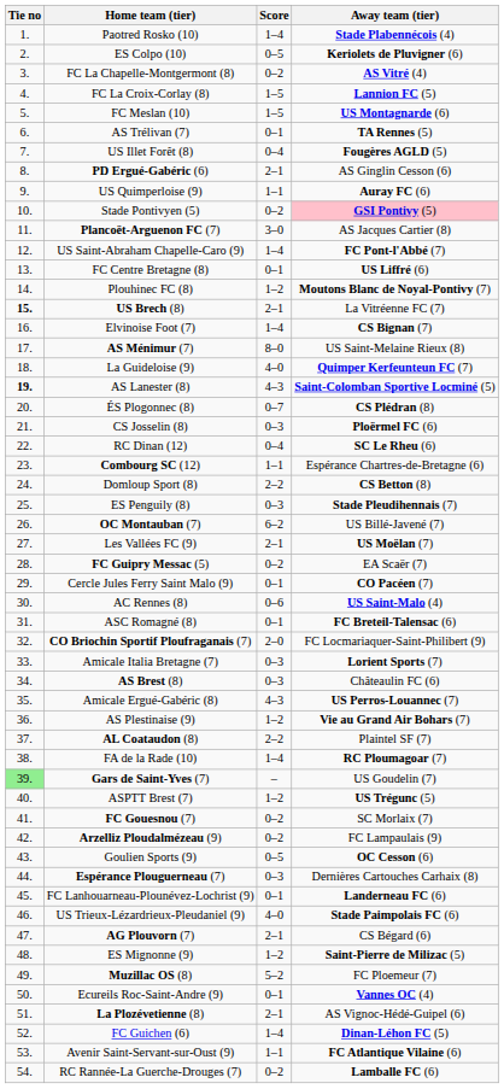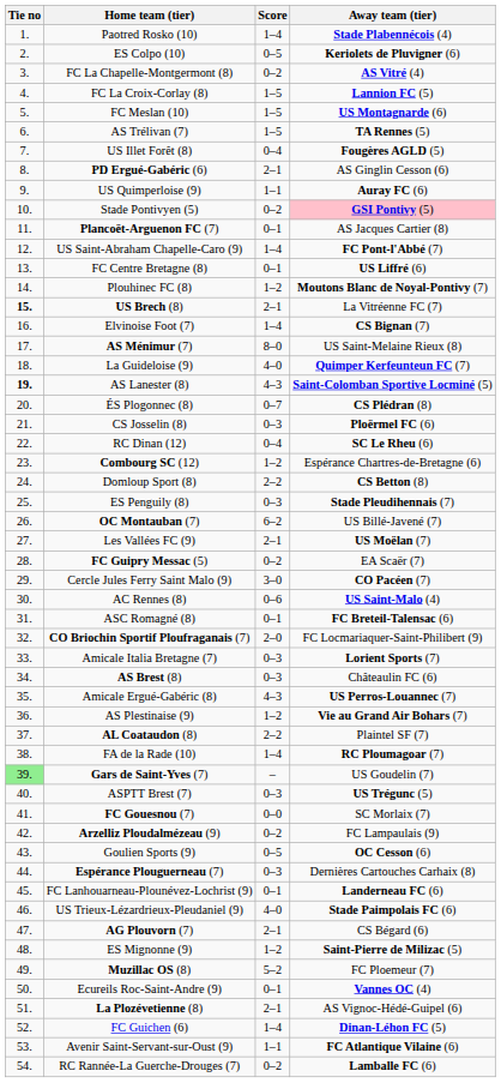 <table class="wikitable" style="text-align: center">
 <tr>
 <th>Tie no</th>
 <th>Home team (tier)</th>
 <th>Score</th>
 <th>Away team (tier)</th>
 </tr>
 <tr>
 <td>1.</td>
 <td>Paotred Rosko (10)</td>
 <td>1–4</td>
 <td><strong><a href='#'>Stade Plabennécois</a></strong> (4)</td>
 </tr>
 <tr>
 <td>2.</td>
 <td>ES Colpo (10)</td>
 <td>0–5</td>
 <td><strong>Keriolets de Pluvigner</strong> (6)</td>
 </tr>
 <tr>
 <td>3.</td>
 <td>FC La Chapelle-Montgermont (8)</td>
 <td>0–2</td>
 <td><strong><a href='#'>AS Vitré</a></strong> (4)</td>
 </tr>
 <tr>
 <td>4.</td>
 <td>FC La Croix-Corlay (8)</td>
 <td>1–5</td>
 <td><strong><a href='#'>Lannion FC</a></strong> (5)</td>
 </tr>
 <tr>
 <td>5.</td>
 <td>FC Meslan (10)</td>
 <td>1–5</td>
 <td><strong><a href='#'>US Montagnarde</a></strong> (6)</td>
 </tr>
 <tr>
 <td>6.</td>
 <td>AS Trélivan (7)</td>
-<td>0–1</td>
+<td>1–5</td>
 <td><strong>TA Rennes</strong> (5)</td>
 </tr>
 <tr>
 <td>7.</td>
 <td>US Illet Forêt (8)</td>
 <td>0–4</td>
 <td><strong>Fougères AGLD</strong> (5)</td>
 </tr>
 <tr>
 <td>8.</td>
 <td><strong>PD Ergué-Gabéric</strong> (6)</td>
 <td>2–1</td>
 <td>AS Ginglin Cesson (6)</td>
 </tr>
 <tr>
 <td>9.</td>
 <td>US Quimperloise (9)</td>
 <td>1–1 </td>
 <td><strong>Auray FC</strong> (6)</td>
 </tr>
 <tr>
 <td>10.</td>
 <td>Stade Pontivyen (5)</td>
 <td>0–2</td>
 <td style="background: pink;"><strong><a href='#'>GSI Pontivy</a></strong> (5)</td>
 </tr>
 <tr>
 <td>11.</td>
 <td><strong>Plancoët-Arguenon FC</strong> (7)</td>
-<td>3–0</td>
+<td>0–1</td>
 <td>AS Jacques Cartier (8)</td>
 </tr>
 <tr>
 <td>12.</td>
 <td>US Saint-Abraham Chapelle-Caro (9)</td>
 <td>1–4</td>
 <td><strong>FC Pont-l'Abbé</strong> (7)</td>
 </tr>
 <tr>
 <td>13.</td>
 <td>FC Centre Bretagne (8)</td>
 <td>0–1</td>
 <td><strong>US Liffré</strong> (6)</td>
 </tr>
 <tr>
 <td>14.</td>
 <td>Plouhinec FC (8)</td>
 <td>1–2</td>
 <td><strong>Moutons Blanc de Noyal-Pontivy</strong> (7)</td>
 </tr>
 <tr>
 <td><strong>15.</strong></td>
 <td><strong>US Brech</strong> (8)</td>
 <td>2–1</td>
 <td>La Vitréenne FC (7)</td>
 </tr>
 <tr>
 <td>16.</td>
 <td>Elvinoise Foot (7)</td>
 <td>1–4</td>
 <td><strong>CS Bignan</strong> (7)</td>
 </tr>
 <tr>
 <td>17.</td>
 <td><strong>AS Ménimur</strong> (7)</td>
 <td>8–0</td>
 <td>US Saint-Melaine Rieux (8)</td>
 </tr>
 <tr>
 <td>18.</td>
 <td>La Guideloise (9)</td>
 <td>4–0</td>
 <td><strong><a href='#'>Quimper Kerfeunteun FC</a></strong> (7)</td>
 </tr>
 <tr>
 <td><strong>19.</strong></td>
 <td>AS Lanester (8)</td>
 <td>4–3</td>
 <td><strong><a href='#'>Saint-Colomban Sportive Locminé</a></strong> (5)</td>
 </tr>
 <tr>
 <td>20.</td>
 <td>ÉS Plogonnec (8)</td>
 <td>0–7</td>
 <td><strong>CS Plédran</strong> (8)</td>
 </tr>
 <tr>
 <td>21.</td>
 <td>CS Josselin (8)</td>
 <td>0–3</td>
 <td><strong>Ploërmel FC</strong> (6)</td>
 </tr>
 <tr>
 <td>22.</td>
 <td>RC Dinan (12)</td>
 <td>0–4</td>
 <td><strong>SC Le Rheu</strong> (6)</td>
 </tr>
 <tr>
 <td>23.</td>
 <td><strong>Combourg SC</strong> (12)</td>
-<td>1–1 </td>
+<td>1–2</td>
 <td>Espérance Chartres-de-Bretagne (6)</td>
 </tr>
 <tr>
 <td>24.</td>
 <td>Domloup Sport (8)</td>
 <td>2–2 </td>
 <td><strong>CS Betton</strong> (8)</td>
 </tr>
 <tr>
 <td>25.</td>
 <td>ES Penguily (8)</td>
 <td>0–3</td>
 <td><strong>Stade Pleudihennais</strong> (7)</td>
 </tr>
 <tr>
 <td>26.</td>
 <td><strong>OC Montauban</strong> (7)</td>
 <td>6–2</td>
 <td>US Billé-Javené (7)</td>
 </tr>
 <tr>
 <td>27.</td>
 <td>Les Vallées FC (9)</td>
 <td>2–1</td>
 <td><strong>US Moëlan</strong> (7)</td>
 </tr>
 <tr>
 <td>28.</td>
 <td><strong>FC Guipry Messac</strong> (5)</td>
 <td>0–2</td>
 <td>EA Scaër (7)</td>
 </tr>
 <tr>
 <td>29.</td>
 <td>Cercle Jules Ferry Saint Malo (9)</td>
-<td>0–1</td>
+<td>3–0</td>
 <td><strong>CO Pacéen</strong> (7)</td>
 </tr>
 <tr>
 <td>30.</td>
 <td>AC Rennes (8)</td>
 <td>0–6</td>
 <td><strong><a href='#'>US Saint-Malo</a></strong> (4)</td>
 </tr>
 <tr>
 <td>31.</td>
 <td>ASC Romagné (8)</td>
 <td>0–1</td>
 <td><strong>FC Breteil-Talensac</strong> (6)</td>
 </tr>
 <tr>
 <td>32.</td>
 <td><strong>CO Briochin Sportif Ploufraganais</strong> (7)</td>
 <td>2–0</td>
 <td>FC Locmariaquer-Saint-Philibert (9)</td>
 </tr>
 <tr>
 <td>33.</td>
 <td>Amicale Italia Bretagne (7)</td>
 <td>0–3</td>
 <td><strong>Lorient Sports</strong> (7)</td>
 </tr>
 <tr>
 <td>34.</td>
 <td><strong>AS Brest</strong> (8)</td>
 <td>0–3</td>
 <td>Châteaulin FC (6)</td>
 </tr>
 <tr>
 <td>35.</td>
 <td>Amicale Ergué-Gabéric (8)</td>
 <td>4–3</td>
 <td><strong>US Perros-Louannec</strong> (7)</td>
 </tr>
 <tr>
 <td>36.</td>
 <td>AS Plestinaise (9)</td>
 <td>1–2</td>
 <td><strong>Vie au Grand Air Bohars</strong> (7)</td>
 </tr>
 <tr>
 <td>37.</td>
 <td><strong>AL Coataudon</strong> (8)</td>
 <td>2–2 </td>
 <td>Plaintel SF (7)</td>
 </tr>
 <tr>
 <td>38.</td>
 <td>FA de la Rade (10)</td>
 <td>1–4</td>
 <td><strong>RC Ploumagoar</strong> (7)</td>
 </tr>
 <tr>
 <td style="background: lightgreen;">39.</td>
 <td><strong>Gars de Saint-Yves</strong> (7)</td>
 <td>–</td>
 <td>US Goudelin (7)</td>
 </tr>
 <tr>
 <td>40.</td>
 <td>ASPTT Brest (7)</td>
-<td>1–2</td>
+<td>0–3</td>
 <td><strong>US Trégunc</strong> (5)</td>
 </tr>
 <tr>
 <td>41.</td>
 <td><strong>FC Gouesnou</strong> (7)</td>
-<td>0–2</td>
+<td>0–0 </td>
 <td>SC Morlaix (7)</td>
 </tr>
 <tr>
 <td>42.</td>
 <td><strong>Arzelliz Ploudalmézeau</strong> (9)</td>
 <td>0–2</td>
 <td>FC Lampaulais (9)</td>
 </tr>
 <tr>
 <td>43.</td>
 <td>Goulien Sports (9)</td>
 <td>0–5</td>
 <td><strong>OC Cesson</strong> (6)</td>
 </tr>
 <tr>
 <td>44.</td>
 <td><strong>Espérance Plouguerneau</strong> (7)</td>
 <td>0–3</td>
 <td>Dernières Cartouches Carhaix (8)</td>
 </tr>
 <tr>
 <td>45.</td>
 <td>FC Lanhouarneau-Plounévez-Lochrist (9)</td>
 <td>0–1</td>
 <td><strong>Landerneau FC</strong> (6)</td>
 </tr>
 <tr>
 <td>46.</td>
 <td>US Trieux-Lézardrieux-Pleudaniel (9)</td>
 <td>4–0</td>
 <td><strong>Stade Paimpolais FC</strong> (6)</td>
 </tr>
 <tr>
 <td>47.</td>
 <td><strong>AG Plouvorn</strong> (7)</td>
 <td>2–1</td>
 <td>CS Bégard (6)</td>
 </tr>
 <tr>
 <td>48.</td>
 <td>ES Mignonne (9)</td>
 <td>1–2</td>
 <td><strong>Saint-Pierre de Milizac</strong> (5)</td>
 </tr>
 <tr>
 <td>49.</td>
 <td><strong>Muzillac OS</strong> (8)</td>
 <td>5–2</td>
 <td>FC Ploemeur (7)</td>
 </tr>
 <tr>
 <td>50.</td>
 <td>Ecureils Roc-Saint-Andre (9)</td>
 <td>0–1</td>
 <td><strong><a href='#'>Vannes OC</a></strong> (4)</td>
 </tr>
 <tr>
 <td>51.</td>
 <td><strong>La Plozévetienne</strong> (8)</td>
 <td>2–1</td>
 <td>AS Vignoc-Hédé-Guipel (6)</td>
 </tr>
 <tr>
 <td>52.</td>
 <td><a href='#'>FC Guichen</a> (6)</td>
 <td>1–4</td>
 <td><strong><a href='#'>Dinan-Léhon FC</a></strong> (5)</td>
 </tr>
 <tr>
 <td>53.</td>
 <td>Avenir Saint-Servant-sur-Oust (9)</td>
 <td>1–1 </td>
 <td><strong>FC Atlantique Vilaine</strong> (6)</td>
 </tr>
 <tr>
 <td>54.</td>
 <td>RC Rannée-La Guerche-Drouges (7)</td>
 <td>0–2</td>
 <td><strong>Lamballe FC</strong> (6)</td>
 </tr>
 </table>
